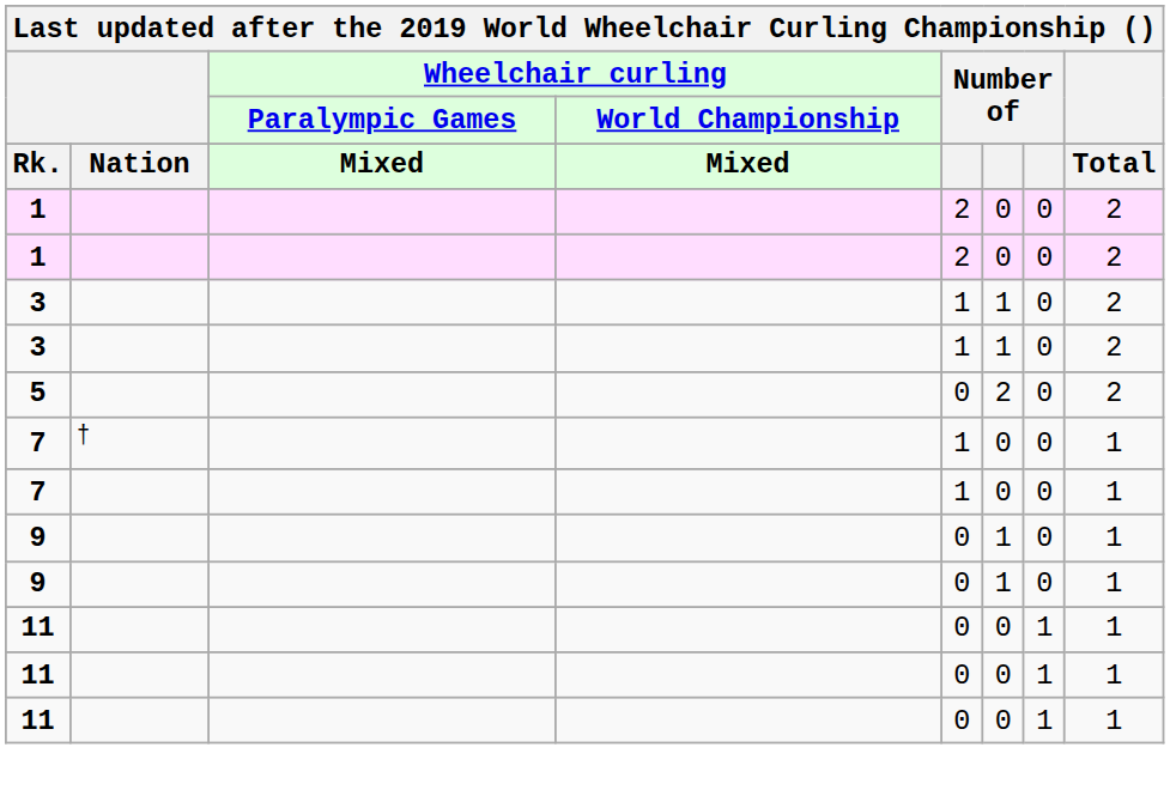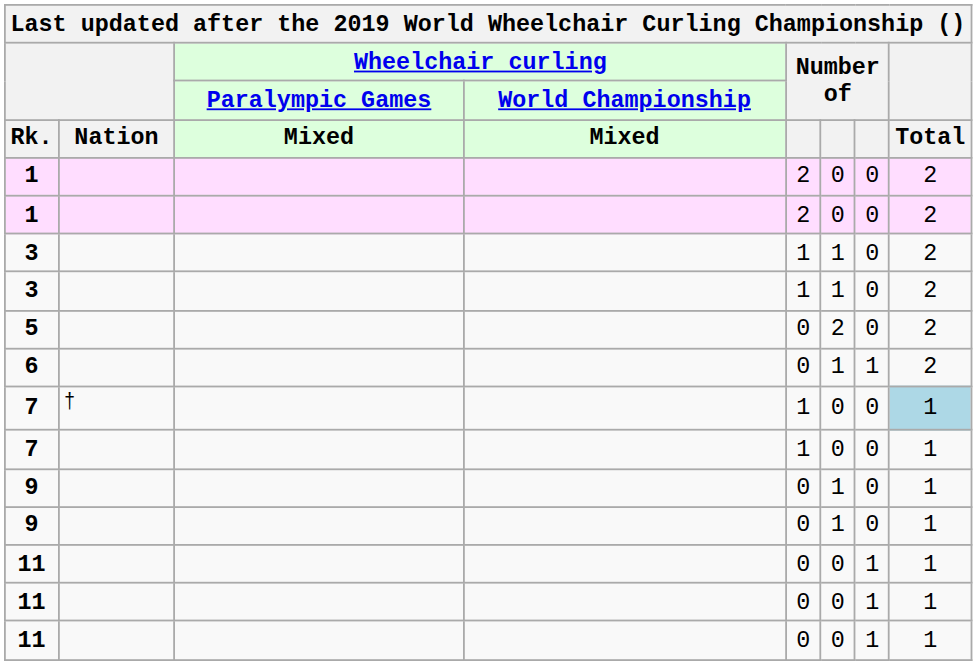 <table class="wikitable" style="margin-top: 0em; text-align: center; font-size: 100%;">
 <tr>
 <th colspan="8">Last updated after the 2019 World Wheelchair Curling Championship ()</th>
 </tr>
 <tr>
 <th rowspan="2" colspan="2"></th>
 <th colspan="2" style="background: #dfd;"><a href='#'>Wheelchair curling</a></th>
 <th rowspan="2" colspan="3">Number of</th>
 <th rowspan="2"></th>
 </tr>
 <tr>
 <th style="background: #dfd;"><a href='#'>Paralympic Games</a></th>
 <th style="background: #dfd;"><a href='#'>World Championship</a></th>
 </tr>
 <tr>
 <th style="width: 1em;">Rk.</th>
 <th>Nation</th>
 <th style="background: #dfd;">Mixed</th>
 <th style="background: #dfd;">Mixed</th>
 <th style="width: 1em;"></th>
 <th style="width: 1em;"></th>
 <th style="width: 1em;"></th>
 <th style="width: 1em;">Total</th>
 </tr>
 <tr style="background: #fdf;">
 <td><strong>1</strong></td>
 <td style="text-align: left;"></td>
 <td></td>
 <td></td>
 <td>2</td>
 <td>0</td>
 <td>0</td>
 <td>2</td>
 </tr>
 <tr style="background: #fdf;">
 <td><strong>1</strong></td>
 <td style="text-align: left;"></td>
 <td></td>
 <td></td>
 <td>2</td>
 <td>0</td>
 <td>0</td>
 <td>2</td>
 </tr>
 <tr>
 <td><strong>3</strong></td>
 <td style="text-align: left;"></td>
 <td></td>
 <td></td>
 <td>1</td>
 <td>1</td>
 <td>0</td>
 <td>2</td>
 </tr>
 <tr>
 <td><strong>3</strong></td>
 <td style="text-align: left;"></td>
 <td></td>
 <td></td>
 <td>1</td>
 <td>1</td>
 <td>0</td>
 <td>2</td>
 </tr>
 <tr>
 <td><strong>5</strong></td>
 <td style="text-align: left;"></td>
 <td></td>
 <td></td>
 <td>0</td>
 <td>2</td>
 <td>0</td>
 <td>2</td>
 </tr>
 <tr>
+<td><strong>6</strong></td>
+<td style="text-align: left;"></td>
+<td></td>
+<td></td>
+<td>0</td>
+<td>1</td>
+<td>1</td>
+<td>2</td>
+</tr>
+<tr>
 <td><strong>7</strong></td>
 <td style="text-align: left;"><sup>†</sup></td>
 <td></td>
 <td></td>
 <td>1</td>
 <td>0</td>
 <td>0</td>
-<td>1</td>
+<td style="background: lightblue;">1</td>
 </tr>
 <tr>
 <td><strong>7</strong></td>
 <td style="text-align: left;"></td>
 <td></td>
 <td></td>
 <td>1</td>
 <td>0</td>
 <td>0</td>
 <td>1</td>
 </tr>
 <tr>
 <td><strong>9</strong></td>
 <td style="text-align: left;"></td>
 <td></td>
 <td></td>
 <td>0</td>
 <td>1</td>
 <td>0</td>
 <td>1</td>
 </tr>
 <tr>
 <td><strong>9</strong></td>
 <td style="text-align: left;"></td>
 <td></td>
 <td></td>
 <td>0</td>
 <td>1</td>
 <td>0</td>
 <td>1</td>
 </tr>
 <tr>
 <td><strong>11</strong></td>
 <td style="text-align: left;"></td>
 <td></td>
 <td></td>
 <td>0</td>
 <td>0</td>
 <td>1</td>
 <td>1</td>
 </tr>
 <tr>
 <td><strong>11</strong></td>
 <td style="text-align: left;"></td>
 <td></td>
 <td></td>
 <td>0</td>
 <td>0</td>
 <td>1</td>
 <td>1</td>
 </tr>
 <tr>
 <td><strong>11</strong></td>
 <td style="text-align: left;"></td>
 <td></td>
 <td></td>
 <td>0</td>
 <td>0</td>
 <td>1</td>
 <td>1</td>
 </tr>
 </table>
